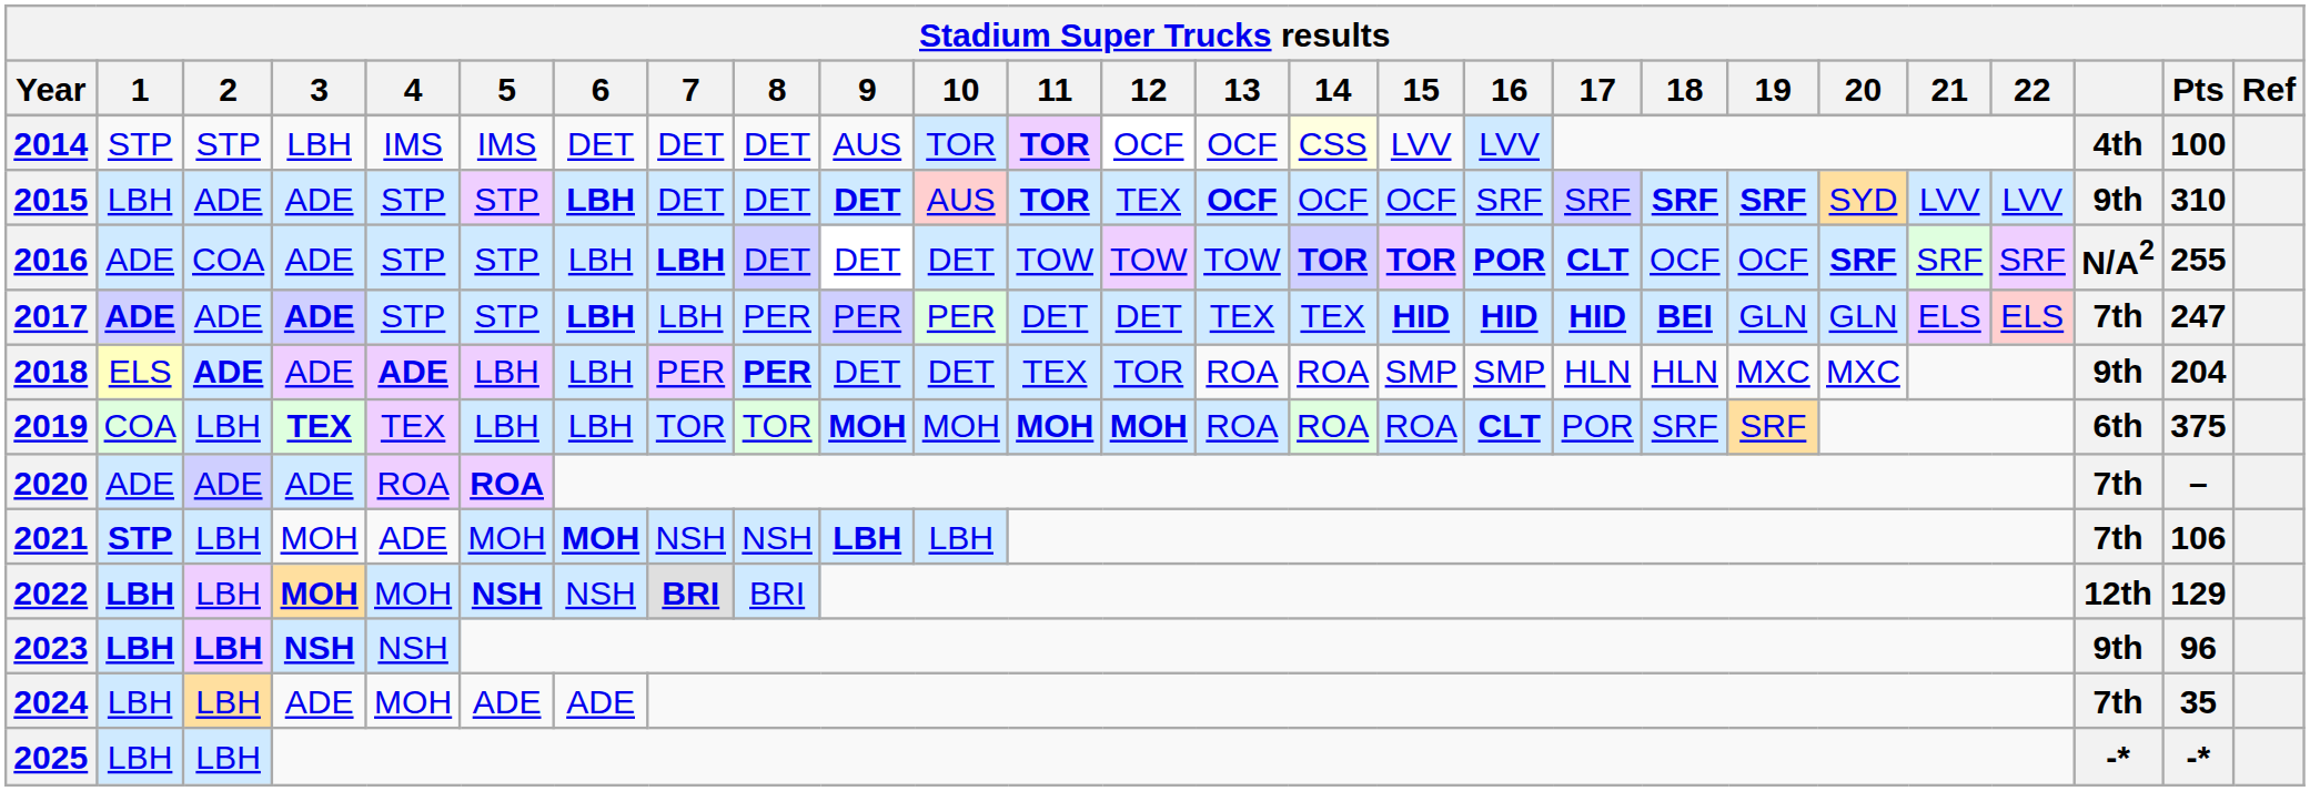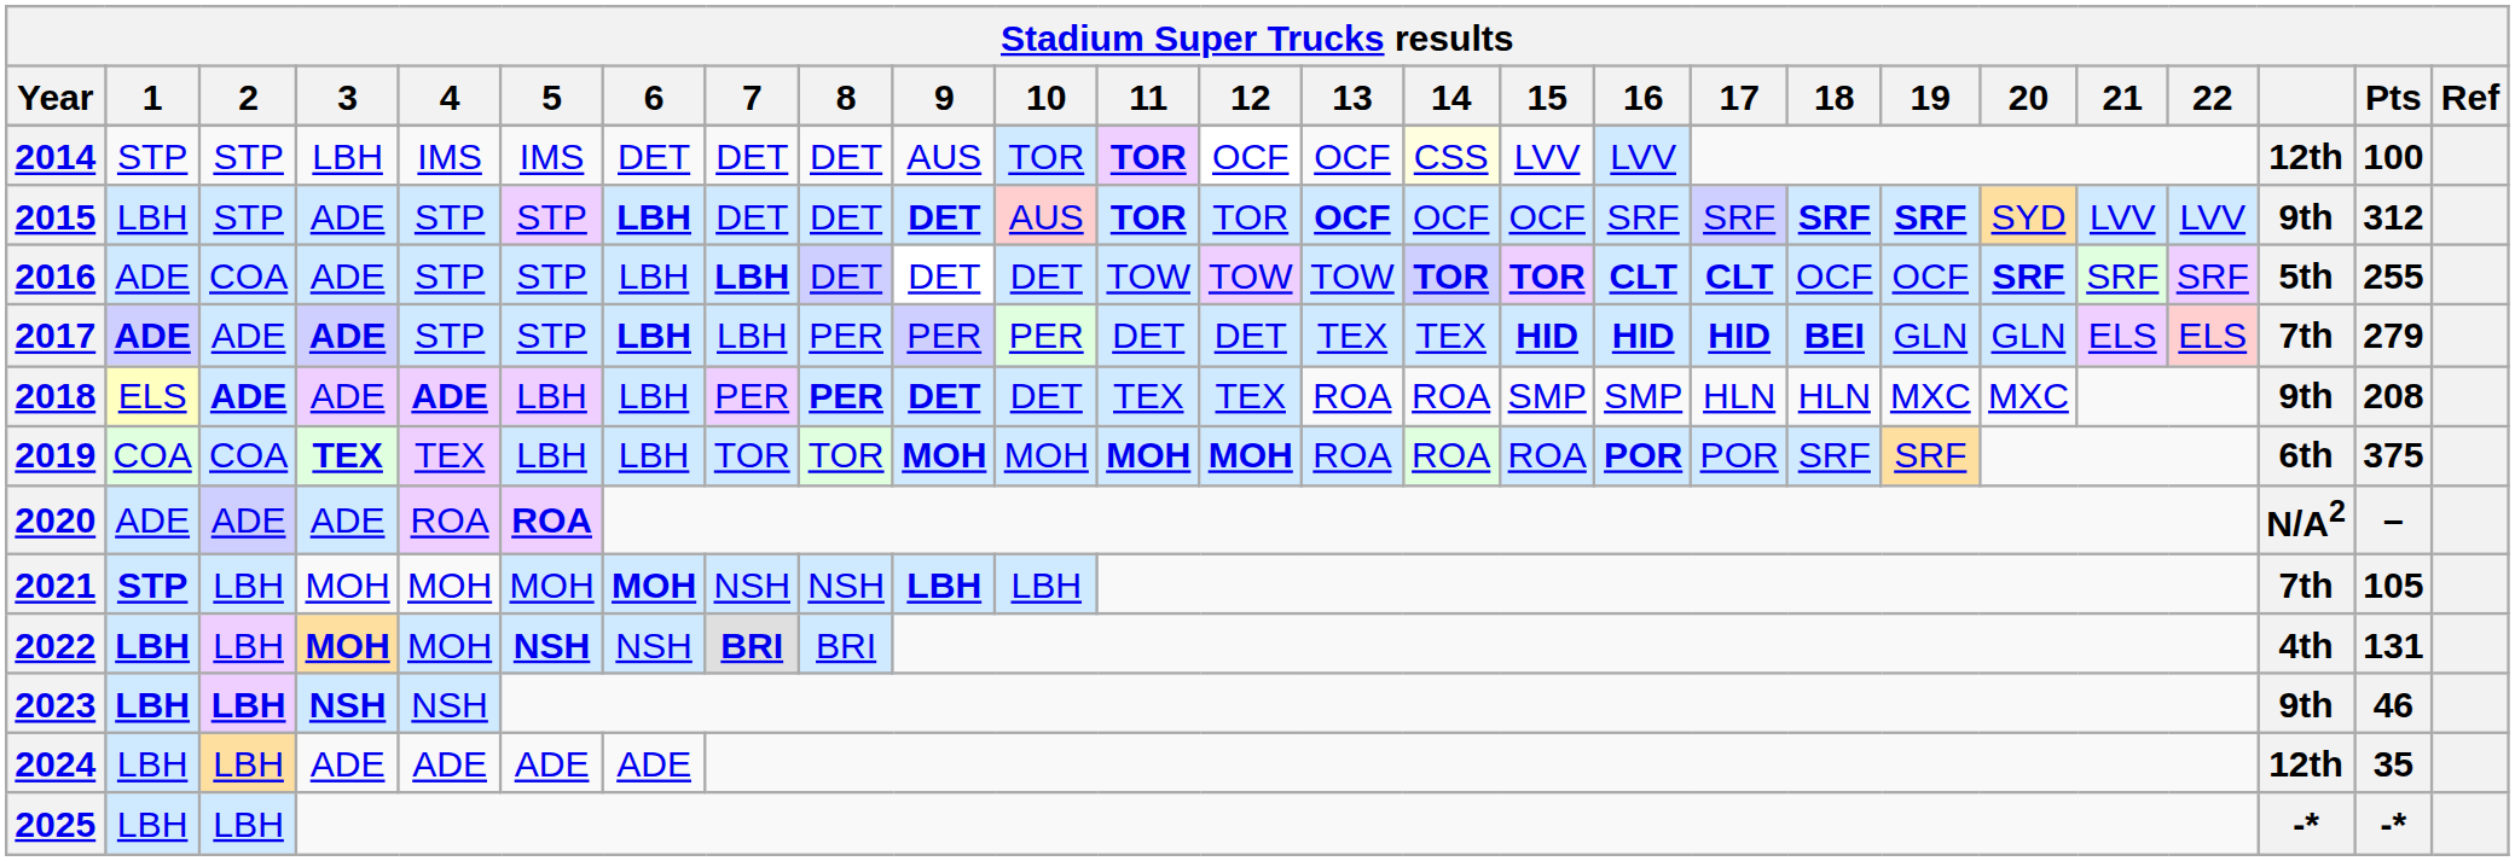 <table class="wikitable" style="text-align:center; font-size:80%">
 <tr>
 <th colspan=45><a href='#'>Stadium Super Trucks</a> results</th>
 </tr>
 <tr>
 <th>Year</th>
 <th>1</th>
 <th>2</th>
 <th>3</th>
 <th>4</th>
 <th>5</th>
 <th>6</th>
 <th>7</th>
 <th>8</th>
 <th>9</th>
 <th>10</th>
 <th>11</th>
 <th>12</th>
 <th>13</th>
 <th>14</th>
 <th>15</th>
 <th>16</th>
 <th>17</th>
 <th>18</th>
 <th>19</th>
 <th>20</th>
 <th>21</th>
 <th>22</th>
 <th></th>
 <th>Pts</th>
 <th>Ref</th>
 </tr>
 <tr>
 </tr>
 <tr>
 <th><a href='#'>2014</a></th>
 <td><a href='#'>STP</a></td>
 <td><a href='#'>STP</a></td>
 <td><a href='#'>LBH</a></td>
 <td><a href='#'>IMS</a></td>
 <td><a href='#'>IMS</a></td>
 <td><a href='#'>DET</a></td>
 <td><a href='#'>DET</a></td>
 <td><a href='#'>DET</a></td>
 <td><a href='#'>AUS</a></td>
 <td style="background:#CFEAFF;"><a href='#'>TOR</a><br></td>
 <td style="background:#EFCFFF;"><strong><a href='#'>TOR</a></strong><br></td>
 <td style="background:#FFFFFF;"><a href='#'>OCF</a><br></td>
 <td><a href='#'>OCF</a></td>
 <td style="background: lightyellow;"><a href='#'>CSS</a></td>
 <td><a href='#'>LVV</a><br></td>
 <td style="background:#CFEAFF;"><a href='#'>LVV</a><br></td>
 <td colspan=6></td>
-<th>4th</th>
+<th>12th</th>
 <th>100</th>
 <th></th>
 </tr>
 <tr>
 <th><a href='#'>2015</a></th>
 <td style="background:#CFEAFF;"><a href='#'>LBH</a><br></td>
-<td style="background:#CFEAFF;"><a href='#'>ADE</a><br></td>
+<td style="background:#CFEAFF;"><a href='#'>STP</a><br></td>
 <td style="background:#CFEAFF;"><a href='#'>ADE</a><br></td>
 <td style="background:#CFEAFF;"><a href='#'>STP</a><br></td>
 <td style="background:#EFCFFF;"><a href='#'>STP</a><br></td>
 <td style="background:#CFEAFF;"><strong><a href='#'>LBH</a></strong><br></td>
 <td style="background:#CFEAFF;"><a href='#'>DET</a><br></td>
 <td style="background:#CFEAFF;"><a href='#'>DET</a><br></td>
 <td style="background:#CFEAFF;"><strong><a href='#'>DET</a></strong><br></td>
 <td style="background:#FFCFCF;"><a href='#'>AUS</a><br></td>
 <td style="background:#CFEAFF;"><strong><a href='#'>TOR</a></strong><br></td>
-<td style="background:#CFEAFF;"><a href='#'>TEX</a><br></td>
+<td style="background:#CFEAFF;"><a href='#'>TOR</a><br></td>
 <td style="background:#CFEAFF;"><strong><a href='#'>OCF</a></strong><br></td>
 <td style="background:#CFEAFF;"><a href='#'>OCF</a><br></td>
 <td style="background:#CFEAFF;"><a href='#'>OCF</a><br></td>
 <td style="background:#CFEAFF;"><a href='#'>SRF</a><br></td>
 <td style="background:#CFCFFF;"><a href='#'>SRF</a><br></td>
 <td style="background:#CFEAFF;"><strong><a href='#'>SRF</a></strong><br></td>
 <td style="background:#CFEAFF;"><strong><a href='#'>SRF</a></strong><br></td>
 <td style="background:#FFDF9F;"><a href='#'>SYD</a><br></td>
 <td style="background:#CFEAFF;"><a href='#'>LVV</a><br></td>
 <td style="background:#CFEAFF;"><a href='#'>LVV</a><br></td>
 <th>9th</th>
-<th>310</th>
+<th>312</th>
 <th></th>
 </tr>
 <tr>
 <th><a href='#'>2016</a></th>
 <td style="background:#CFEAFF;"><a href='#'>ADE</a><br></td>
 <td style="background:#CFEAFF;"><a href='#'>COA</a><br></td>
 <td style="background:#CFEAFF;"><a href='#'>ADE</a><br></td>
 <td style="background:#CFEAFF;"><a href='#'>STP</a><br></td>
 <td style="background:#CFEAFF;"><a href='#'>STP</a><br></td>
 <td style="background:#CFEAFF;"><a href='#'>LBH</a><br></td>
 <td style="background:#CFEAFF;"><strong><a href='#'>LBH</a></strong><br></td>
 <td style="background:#CFCFFF;"><a href='#'>DET</a><br></td>
 <td style="background:#FFFFFF;"><a href='#'>DET</a><br></td>
 <td style="background:#CFEAFF;"><a href='#'>DET</a><br></td>
 <td style="background:#CFEAFF;"><a href='#'>TOW</a><br></td>
 <td style="background:#EFCFFF;"><a href='#'>TOW</a><br></td>
 <td style="background:#CFEAFF;"><a href='#'>TOW</a><br></td>
 <td style="background:#CFCFFF;"><strong><a href='#'>TOR</a></strong><br></td>
 <td style="background:#EFCFFF;"><strong><a href='#'>TOR</a></strong><br></td>
-<td style="background:#CFEAFF;"><strong><a href='#'>POR</a></strong><br></td>
+<td style="background:#CFEAFF;"><strong><a href='#'>CLT</a></strong><br></td>
 <td style="background:#CFEAFF;"><strong><a href='#'>CLT</a></strong><br></td>
 <td style="background:#CFEAFF;"><a href='#'>OCF</a><br></td>
 <td style="background:#CFEAFF;"><a href='#'>OCF</a><br></td>
 <td style="background:#CFEAFF;"><strong><a href='#'>SRF</a></strong><br></td>
 <td style="background:#DFFFDF;"><a href='#'>SRF</a><br></td>
 <td style="background:#EFCFFF;"><a href='#'>SRF</a><br></td>
-<th>N/A<sup>2</sup></th>
+<th>5th</th>
 <th>255</th>
 <th></th>
 </tr>
 <tr>
 <th><a href='#'>2017</a></th>
 <td style="background:#CFCFFF;"><strong><a href='#'>ADE</a></strong><br></td>
 <td style="background:#CFEAFF;"><a href='#'>ADE</a><br></td>
 <td style="background:#CFCFFF;"><strong><a href='#'>ADE</a></strong><br></td>
 <td style="background:#CFEAFF;"><a href='#'>STP</a><br></td>
 <td style="background:#CFEAFF;"><a href='#'>STP</a><br></td>
 <td style="background:#CFEAFF;"><strong><a href='#'>LBH</a></strong><br></td>
 <td style="background:#CFEAFF;"><a href='#'>LBH</a><br></td>
 <td style="background:#CFEAFF;"><a href='#'>PER</a><br></td>
 <td style="background:#CFCFFF;"><a href='#'>PER</a><br></td>
 <td style="background:#DFFFDF;"><a href='#'>PER</a><br></td>
 <td style="background:#CFEAFF;"><a href='#'>DET</a><br></td>
 <td style="background:#CFEAFF;"><a href='#'>DET</a><br></td>
 <td style="background:#CFEAFF;"><a href='#'>TEX</a><br></td>
 <td style="background:#CFEAFF;"><a href='#'>TEX</a><br></td>
 <td style="background:#CFEAFF;"><strong><a href='#'>HID</a></strong><br></td>
 <td style="background:#CFEAFF;"><strong><a href='#'>HID</a></strong><br></td>
 <td style="background:#CFEAFF;"><strong><a href='#'>HID</a></strong><br></td>
 <td style="background:#CFEAFF;"><strong><a href='#'>BEI</a></strong><br></td>
 <td style="background:#CFEAFF;"><a href='#'>GLN</a><br></td>
 <td style="background:#CFEAFF;"><a href='#'>GLN</a><br></td>
 <td style="background:#EFCFFF;"><a href='#'>ELS</a><br></td>
 <td style="background:#FFCFCF;"><a href='#'>ELS</a><br></td>
 <th>7th</th>
-<th>247</th>
+<th>279</th>
 <th></th>
 </tr>
 <tr>
 <th><a href='#'>2018</a></th>
 <td style="background:#FFFFBF;"><a href='#'>ELS</a><br></td>
 <td style="background:#CFEAFF;"><strong><a href='#'>ADE</a></strong><br></td>
 <td style="background:#EFCFFF;"><a href='#'>ADE</a><br></td>
 <td style="background:#EFCFFF;"><strong><a href='#'>ADE</a></strong><br></td>
 <td style="background:#EFCFFF;"><a href='#'>LBH</a><br></td>
 <td style="background:#CFEAFF;"><a href='#'>LBH</a><br></td>
 <td style="background:#EFCFFF;"><a href='#'>PER</a><br></td>
 <td style="background:#CFEAFF;"><strong><a href='#'>PER</a></strong><br></td>
-<td style="background:#CFEAFF;"><a href='#'>DET</a><br></td>
+<td style="background:#CFEAFF;"><strong><a href='#'>DET</a><br></strong></td>
 <td style="background:#CFEAFF;"><a href='#'>DET</a><br></td>
 <td style="background:#CFEAFF;"><a href='#'>TEX</a><br></td>
-<td style="background:#CFEAFF;"><a href='#'>TOR</a><br></td>
+<td style="background:#CFEAFF;"><a href='#'>TEX</a><br></td>
 <td><a href='#'>ROA</a><br></td>
 <td><a href='#'>ROA</a><br></td>
 <td><a href='#'>SMP</a></td>
 <td><a href='#'>SMP</a></td>
 <td><a href='#'>HLN</a></td>
 <td><a href='#'>HLN</a></td>
 <td><a href='#'>MXC</a></td>
 <td><a href='#'>MXC</a></td>
 <td colspan=2></td>
 <th>9th</th>
-<th>204</th>
+<th>208</th>
 <th></th>
 </tr>
 <tr>
 <th><a href='#'>2019</a></th>
 <td style="background:#DFFFDF;"><a href='#'>COA</a><br></td>
-<td style="background:#CFEAFF;"><a href='#'>LBH</a><br></td>
+<td style="background:#CFEAFF;"><a href='#'>COA</a><br></td>
 <td style="background:#DFFFDF;"><strong><a href='#'>TEX</a></strong><br></td>
 <td style="background:#EFCFFF;"><a href='#'>TEX</a><br></td>
 <td style="background:#CFEAFF;"><a href='#'>LBH</a><br></td>
 <td style="background:#CFEAFF;"><a href='#'>LBH</a><br></td>
 <td style="background:#CFEAFF;"><a href='#'>TOR</a><br></td>
 <td style="background:#DFFFDF;"><a href='#'>TOR</a><br></td>
 <td style="background:#CFEAFF;"><strong><a href='#'>MOH</a></strong><br></td>
 <td style="background:#CFEAFF;"><a href='#'>MOH</a><br></td>
 <td style="background:#CFEAFF;"><strong><a href='#'>MOH</a></strong><br></td>
 <td style="background:#CFEAFF;"><strong><a href='#'>MOH</a></strong><br></td>
 <td style="background:#CFEAFF;"><a href='#'>ROA</a><br></td>
 <td style="background:#DFFFDF;"><a href='#'>ROA</a><br></td>
 <td style="background:#CFEAFF;"><a href='#'>ROA</a><br></td>
-<td style="background:#CFEAFF;"><strong><a href='#'>CLT</a></strong><br></td>
+<td style="background:#CFEAFF;"><strong><a href='#'>POR</a></strong><br></td>
 <td style="background:#CFEAFF;"><a href='#'>POR</a><br></td>
 <td style="background:#CFEAFF;"><a href='#'>SRF</a><br></td>
 <td style="background:#FFDF9F;"><a href='#'>SRF</a><br></td>
 <td colspan=3></td>
 <th>6th</th>
 <th>375</th>
 <th></th>
 </tr>
 <tr>
 <th><a href='#'>2020</a></th>
 <td style="background:#CFEAFF;"><a href='#'>ADE</a><br></td>
 <td style="background:#CFCFFF;"><a href='#'>ADE</a><br></td>
 <td style="background:#CFEAFF;"><a href='#'>ADE</a><br></td>
 <td style="background:#EFCFFF;"><a href='#'>ROA</a><br></td>
 <td style="background:#EFCFFF;"><strong><a href='#'>ROA</a></strong><br></td>
 <td colspan=17></td>
-<th>7th</th>
+<th>N/A<sup>2</sup></th>
 <th>–</th>
 <th></th>
 </tr>
 <tr>
 <th><a href='#'>2021</a></th>
 <td style="background:#CFEAFF;"><strong><a href='#'>STP</a></strong><br></td>
 <td style="background:#CFEAFF;"><a href='#'>LBH</a><br></td>
 <td><a href='#'>MOH</a></td>
-<td><a href='#'>ADE</a></td>
+<td><a href='#'>MOH</a></td>
 <td style="background:#CFEAFF;"><a href='#'>MOH</a><br></td>
 <td style="background:#CFEAFF;"><strong><a href='#'>MOH</a></strong><br></td>
 <td style="background:#CFEAFF;"><a href='#'>NSH</a><br></td>
 <td style="background:#CFEAFF;"><a href='#'>NSH</a><br></td>
 <td style="background:#CFEAFF;"><strong><a href='#'>LBH</a></strong><br></td>
 <td style="background:#CFEAFF;"><a href='#'>LBH</a><br></td>
 <td colspan=12></td>
 <th>7th</th>
-<th>106</th>
+<th>105</th>
 <th></th>
 </tr>
 <tr>
 <th><a href='#'>2022</a></th>
 <td style="background:#CFEAFF;"><strong><a href='#'>LBH</a></strong><br></td>
 <td style="background:#EFCFFF;"><a href='#'>LBH</a><br></td>
 <td style="background:#FFDF9F;"><strong><a href='#'>MOH</a></strong><br></td>
 <td style="background:#CFEAFF;"><a href='#'>MOH</a><br></td>
 <td style="background:#CFEAFF;"><strong><a href='#'>NSH</a></strong><br></td>
 <td style="background:#CFEAFF;"><a href='#'>NSH</a><br></td>
 <td style="background:#DFDFDF;"><strong><a href='#'>BRI</a></strong><br></td>
 <td style="background:#CFEAFF;"><a href='#'>BRI</a><br></td>
 <td colspan=14></td>
-<th>12th</th>
-<th>129</th>
+<th>4th</th>
+<th>131</th>
 <th></th>
 </tr>
 <tr>
 <th><a href='#'>2023</a></th>
 <td style="background:#CFEAFF;"><strong><a href='#'>LBH</a></strong><br></td>
 <td style="background:#EFCFFF;"><strong><a href='#'>LBH</a></strong><br></td>
 <td style="background:#CFEAFF;"><strong><a href='#'>NSH</a></strong><br></td>
 <td style="background:#CFEAFF;"><a href='#'>NSH</a><br></td>
 <td colspan=18></td>
 <th>9th</th>
-<th>96</th>
+<th>46</th>
 <th></th>
 </tr>
 <tr>
 <th><a href='#'>2024</a></th>
 <td style="background:#CFEAFF;"><a href='#'>LBH</a><br></td>
 <td style="background:#FFDF9F;"><a href='#'>LBH</a><br></td>
 <td><a href='#'>ADE</a></td>
-<td><a href='#'>MOH</a></td>
+<td><a href='#'>ADE</a></td>
 <td><a href='#'>ADE</a></td>
 <td><a href='#'>ADE</a></td>
 <td colspan=16></td>
-<th>7th</th>
+<th>12th</th>
 <th>35</th>
 <th></th>
 </tr>
 <tr>
 <th><a href='#'>2025</a></th>
 <td style="background:#CFEAFF;"><a href='#'>LBH</a><br></td>
 <td style="background:#CFEAFF;"><a href='#'>LBH</a><br></td>
 <td colspan=20></td>
 <th>-*</th>
 <th>-*</th>
 <th></th>
 </tr>
 </table>
